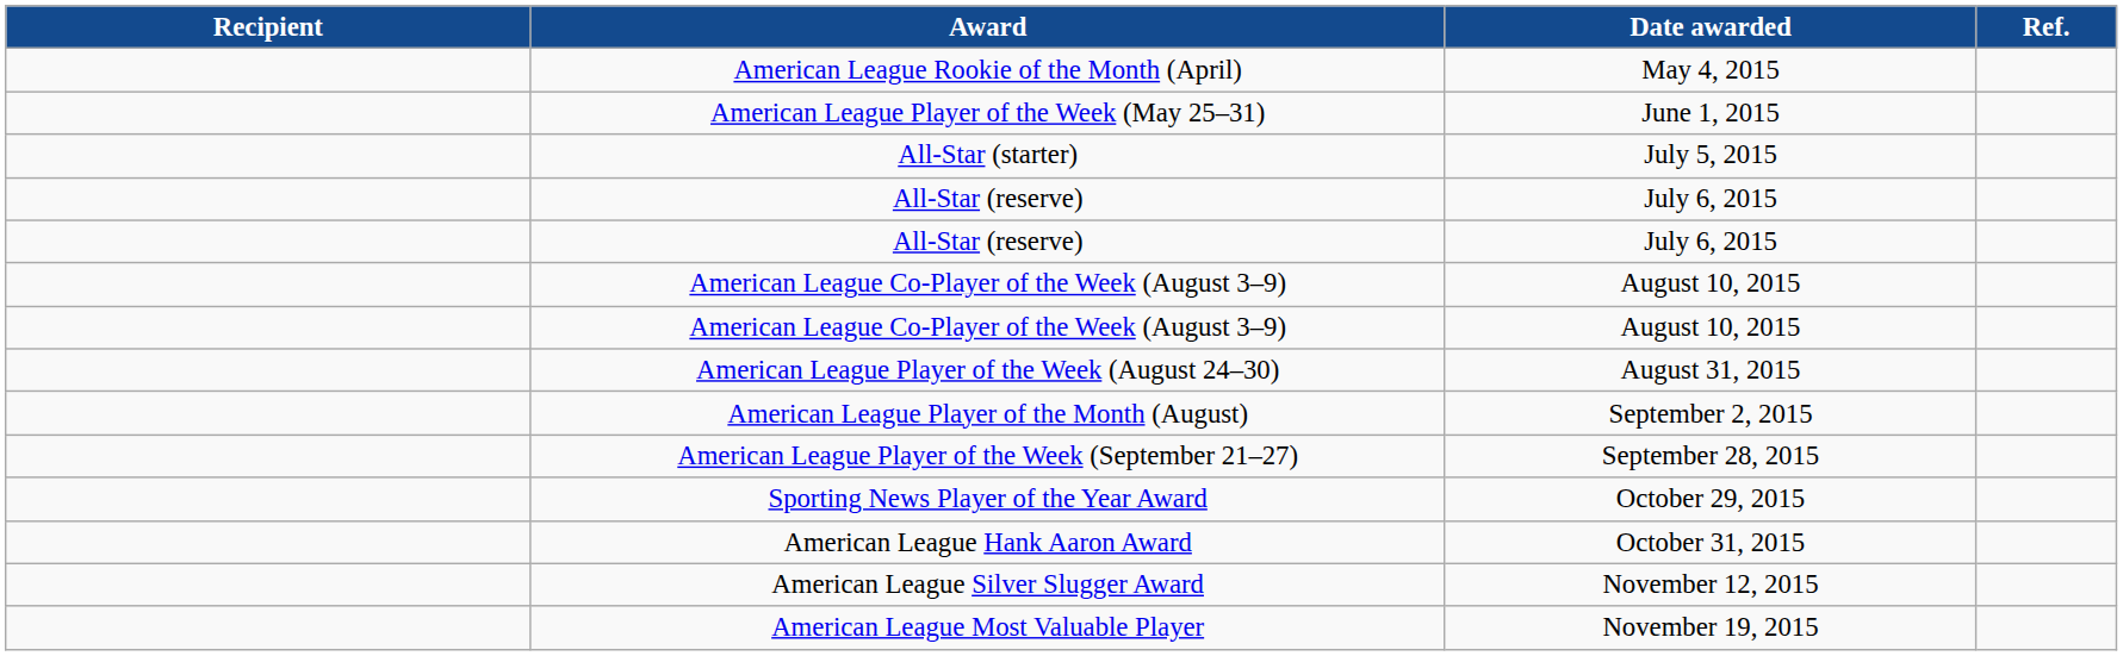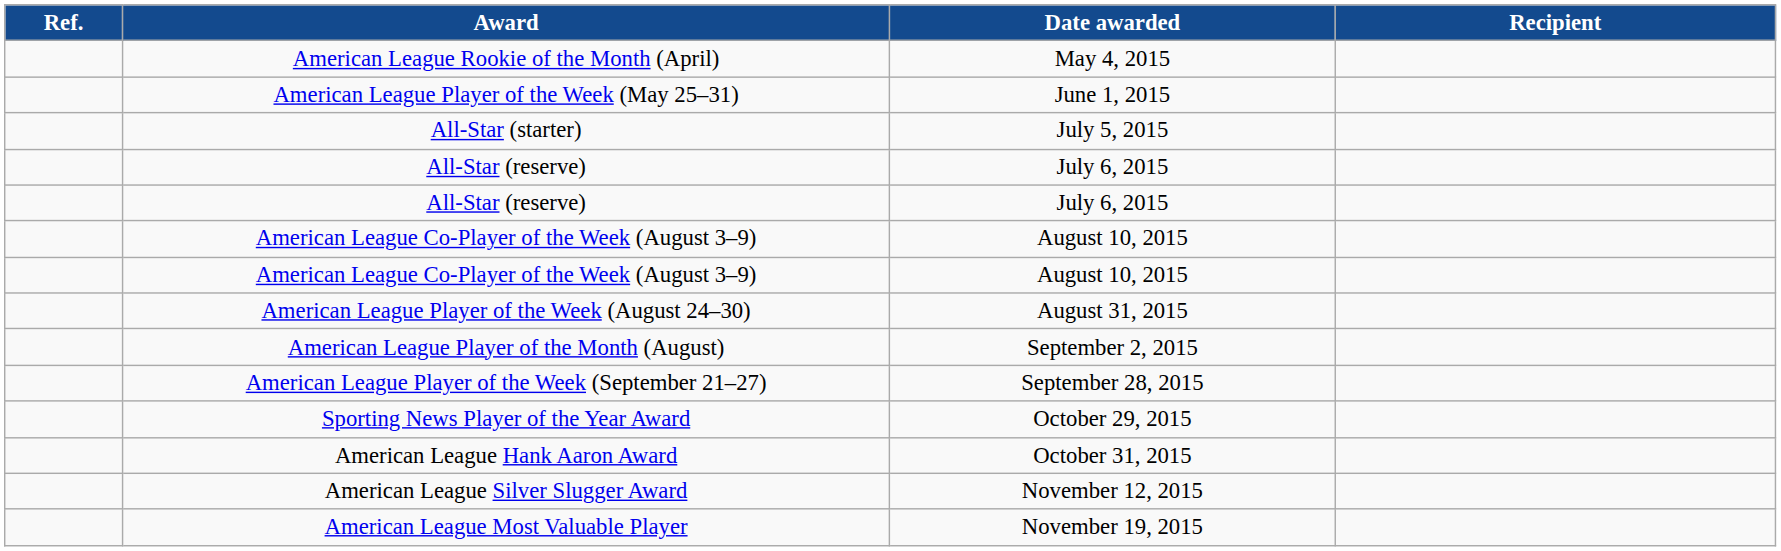 <table class="wikitable sortable collapsible" style="text-align:center">
 <tr>
-<th style="background:#134A8E; color:#FFF" width="5%">Recipient</th>
+<th style="background:#134A8E; color:#FFF" width="1%" class="unsortable">Ref.</th>
 <th style="background:#134A8E; color:#FFF" width="9%">Award</th>
 <th style="background:#134A8E; color:#FFF" width="5%">Date awarded</th>
-<th style="background:#134A8E; color:#FFF" width="1%" class="unsortable">Ref.</th>
+<th style="background:#134A8E; color:#FFF" width="5%">Recipient</th>
 </tr>
 <tr>
 <td></td>
 <td><a href='#'>American League Rookie of the Month</a> (April)</td>
 <td>May 4, 2015</td>
 <td></td>
 </tr>
 <tr>
 <td></td>
 <td><a href='#'>American League Player of the Week</a> (May 25–31)</td>
 <td>June 1, 2015</td>
 <td></td>
 </tr>
 <tr>
 <td></td>
 <td><a href='#'>All-Star</a> (starter)</td>
 <td>July 5, 2015</td>
 <td></td>
 </tr>
 <tr>
 <td></td>
 <td><a href='#'>All-Star</a> (reserve)</td>
 <td>July 6, 2015</td>
 <td></td>
 </tr>
 <tr>
 <td></td>
 <td><a href='#'>All-Star</a> (reserve)</td>
 <td>July 6, 2015</td>
 <td></td>
 </tr>
 <tr>
 <td></td>
 <td><a href='#'>American League Co-Player of the Week</a> (August 3–9)</td>
 <td>August 10, 2015</td>
 <td></td>
 </tr>
 <tr>
 <td></td>
 <td><a href='#'>American League Co-Player of the Week</a> (August 3–9)</td>
 <td>August 10, 2015</td>
 <td></td>
 </tr>
 <tr>
 <td></td>
 <td><a href='#'>American League Player of the Week</a> (August 24–30)</td>
 <td>August 31, 2015</td>
 <td></td>
 </tr>
 <tr>
 <td></td>
 <td><a href='#'>American League Player of the Month</a> (August)</td>
 <td>September 2, 2015</td>
 <td></td>
 </tr>
 <tr>
 <td></td>
 <td><a href='#'>American League Player of the Week</a> (September 21–27)</td>
 <td>September 28, 2015</td>
 <td></td>
 </tr>
 <tr>
 <td></td>
 <td><a href='#'>Sporting News Player of the Year Award</a></td>
 <td>October 29, 2015</td>
 <td></td>
 </tr>
 <tr>
 <td></td>
 <td>American League <a href='#'>Hank Aaron Award</a></td>
 <td>October 31, 2015</td>
 <td></td>
 </tr>
 <tr>
 <td></td>
 <td>American League <a href='#'>Silver Slugger Award</a></td>
 <td>November 12, 2015</td>
 <td></td>
 </tr>
 <tr>
 <td></td>
 <td><a href='#'>American League Most Valuable Player</a></td>
 <td>November 19, 2015</td>
 <td></td>
 </tr>
 </table>
